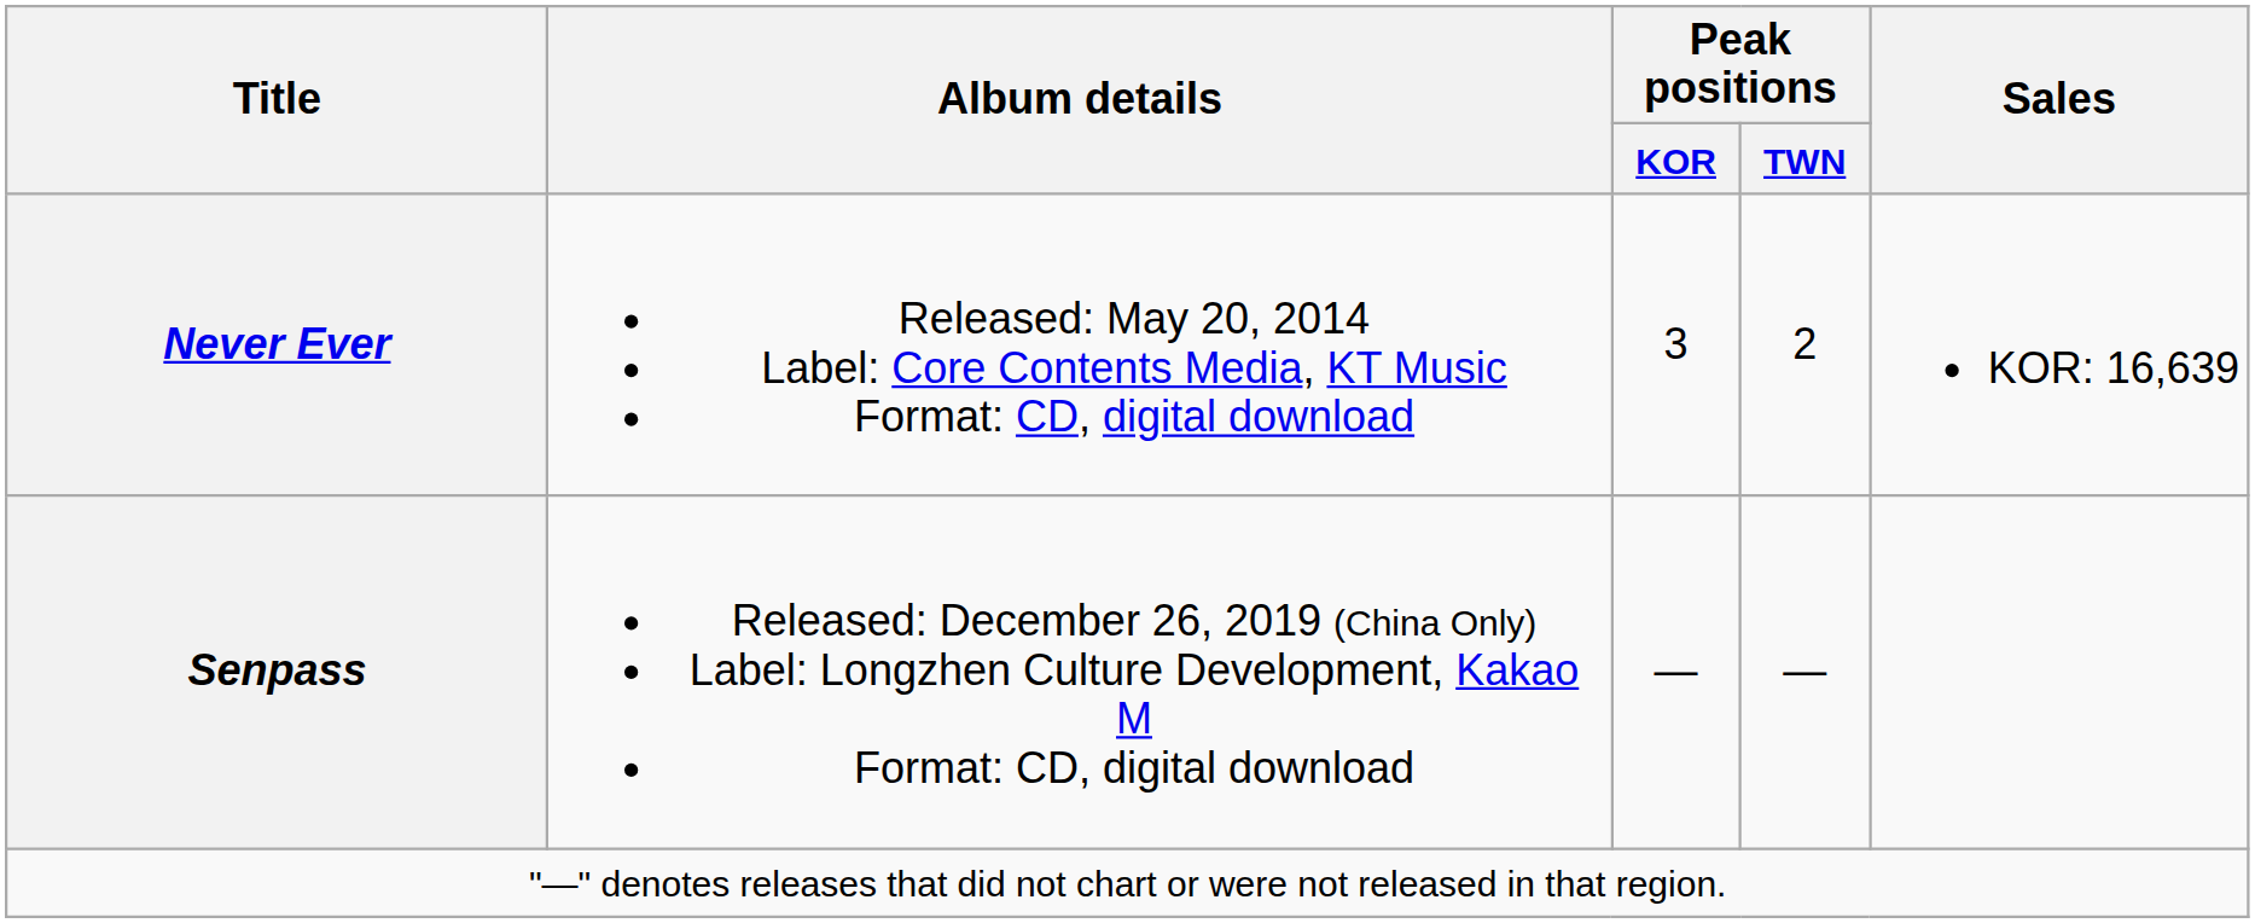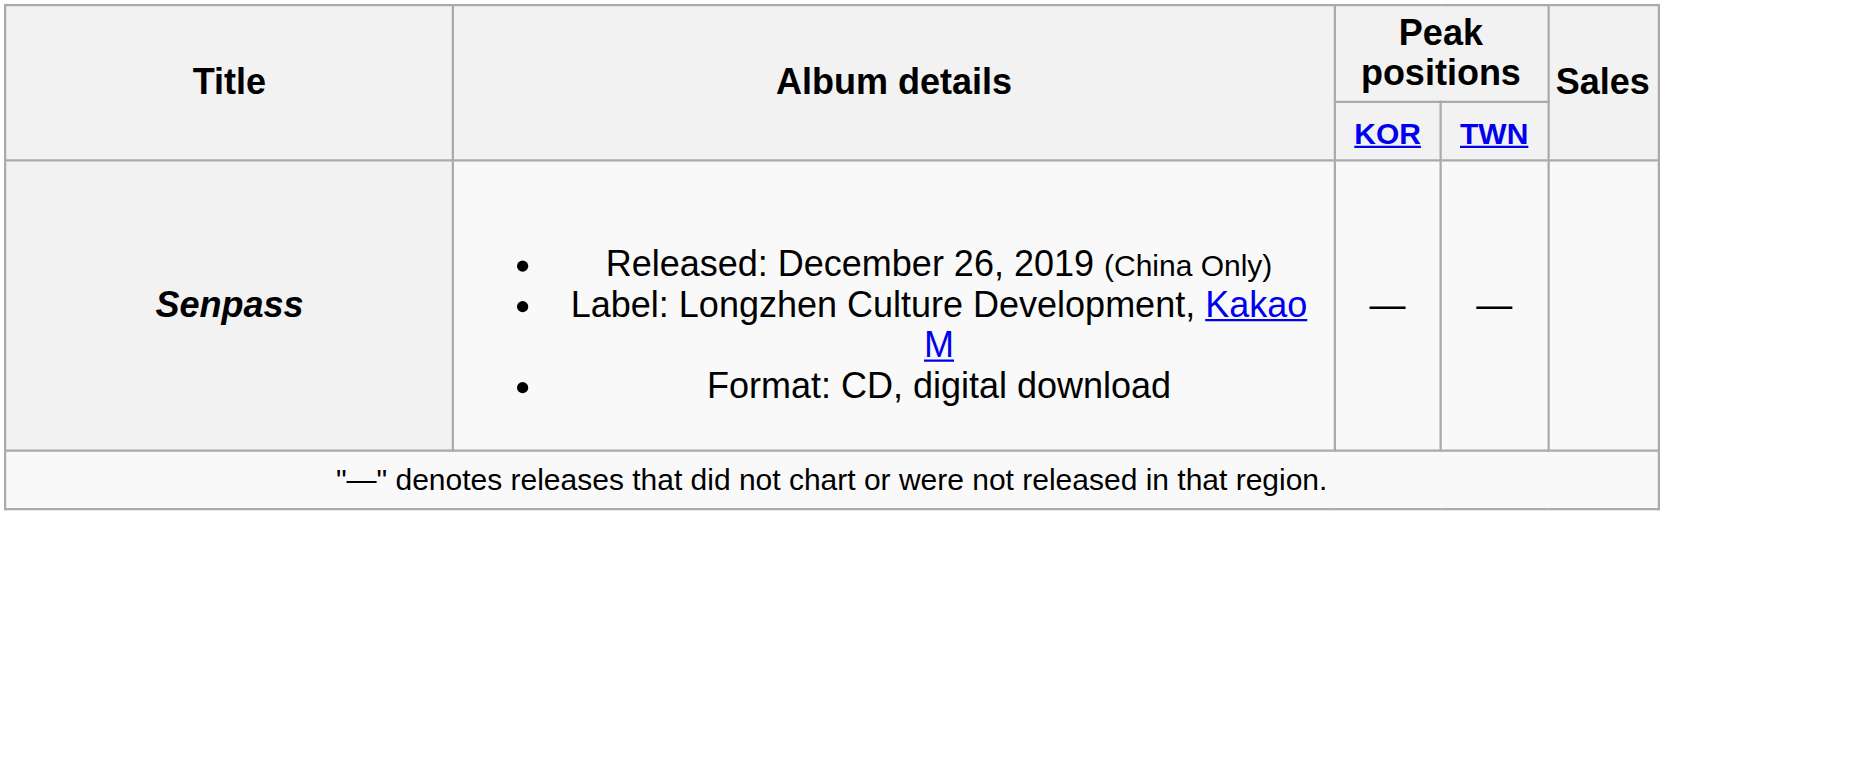 <table class="wikitable plainrowheaders" style="text-align:center;">
 <tr>
 <th rowspan="2" style="width:12em;">Title</th>
 <th rowspan="2" style="width:24em;">Album details</th>
 <th colspan="2">Peak positions</th>
 <th rowspan="2">Sales</th>
 </tr>
 <tr>
 <th style="width:2.5em;"><small><a href='#'>KOR</a></small></th>
 <th style="width:2.5em;"><small><a href='#'>TWN</a></small></th>
 </tr>
 <tr>
-<th scope="row"><em><a href='#'>Never Ever</a></em></th>
-<td><br><ul><li>Released: May 20, 2014</li><li>Label: <a href='#'>Core Contents Media</a>, <a href='#'>KT Music</a></li><li>Format: <a href='#'>CD</a>, <a href='#'>digital download</a></li></ul></td>
-<td>3</td>
-<td>2</td>
-<td><br><ul><li>KOR: 16,639</li></ul></td>
-</tr>
-<tr>
 <th scope="row"><em>Senpass</em></th>
 <td><br><ul><li>Released: December 26, 2019 <small>(China Only)</small></li><li>Label: Longzhen Culture Development, <a href='#'>Kakao M</a></li><li>Format: CD, digital download</li></ul></td>
 <td>—</td>
 <td>—</td>
 <td></td>
 </tr>
 <tr>
 <td colspan="5"><small>"—" denotes releases that did not chart or were not released in that region.</small></td>
 </tr>
 </table>
